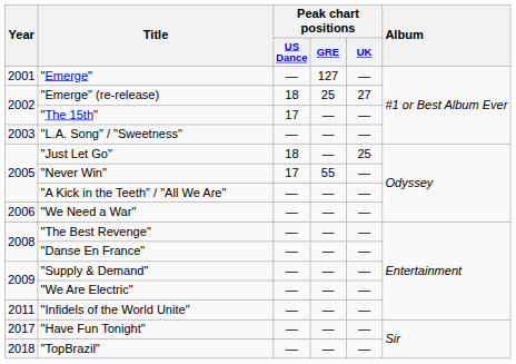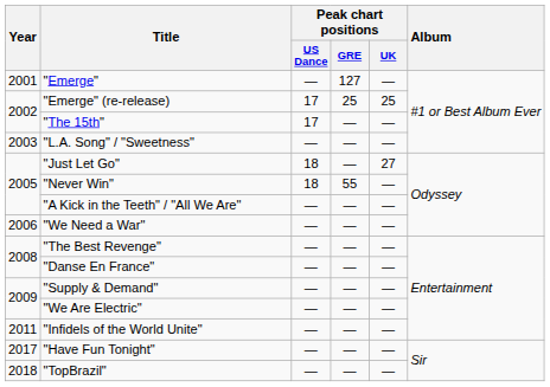 <table class="wikitable">
 <tr>
 <th rowspan="2" style="width:20px;">Year</th>
 <th style="width:300px;" rowspan="2">Title</th>
 <th colspan="3">Peak chart positions</th>
 <th style="text-align:left;" rowspan="2">Album</th>
 </tr>
 <tr>
 <th style="width:3em;font-size:85%"><a href='#'>US Dance</a><br></th>
 <th style="width:3em;font-size:85%"><a href='#'>GRE</a><br></th>
 <th style="width:3em;font-size:85%"><a href='#'>UK</a><br></th>
 </tr>
 <tr>
 <td style="text-align:center;">2001</td>
 <td>"<a href='#'>Emerge</a>"</td>
 <td style="text-align:center;">—</td>
 <td style="text-align:center;">127</td>
 <td style="text-align:center;">—</td>
 <td style="text-align:left;" rowspan="4"><em>#1 or Best Album Ever</em></td>
 </tr>
 <tr>
 <td rowspan="2" style="text-align:center;">2002</td>
 <td>"Emerge" (re-release)</td>
-<td style="text-align:center;">18</td>
+<td style="text-align:center;">17</td>
 <td style="text-align:center;">25</td>
-<td style="text-align:center;">27</td>
+<td style="text-align:center;">25</td>
 </tr>
 <tr>
 <td>"<a href='#'>The 15th</a>"</td>
 <td style="text-align:center;">17</td>
 <td style="text-align:center;">—</td>
 <td style="text-align:center;">—</td>
 </tr>
 <tr>
 <td style="text-align:center;">2003</td>
 <td>"L.A. Song" / "Sweetness"</td>
 <td style="text-align:center;">—</td>
 <td style="text-align:center;">—</td>
 <td style="text-align:center;">—</td>
 </tr>
 <tr>
 <td rowspan="3" style="text-align:center;">2005</td>
 <td>"Just Let Go"</td>
 <td style="text-align:center;">18</td>
 <td style="text-align:center;">—</td>
-<td style="text-align:center;">25</td>
+<td style="text-align:center;">27</td>
 <td style="text-align:left;" rowspan="4"><em>Odyssey</em></td>
 </tr>
 <tr>
 <td>"Never Win"</td>
-<td style="text-align:center;">17</td>
+<td style="text-align:center;">18</td>
 <td style="text-align:center;">55</td>
 <td style="text-align:center;">—</td>
 </tr>
 <tr>
 <td>"A Kick in the Teeth" / "All We Are"</td>
 <td style="text-align:center;">—</td>
 <td style="text-align:center;">—</td>
 <td style="text-align:center;">—</td>
 </tr>
 <tr>
 <td style="text-align:center;">2006</td>
 <td>"We Need a War"</td>
 <td style="text-align:center;">—</td>
 <td style="text-align:center;">—</td>
 <td style="text-align:center;">—</td>
 </tr>
 <tr>
 <td rowspan="2" style="text-align:center;">2008</td>
 <td>"The Best Revenge"</td>
 <td style="text-align:center;">—</td>
 <td style="text-align:center;">—</td>
 <td style="text-align:center;">—</td>
 <td style="text-align:left;" rowspan="5"><em>Entertainment</em></td>
 </tr>
 <tr>
 <td>"Danse En France"</td>
 <td style="text-align:center;">—</td>
 <td style="text-align:center;">—</td>
 <td style="text-align:center;">—</td>
 </tr>
 <tr>
 <td rowspan="2" style="text-align:center;">2009</td>
 <td>"Supply & Demand"</td>
 <td style="text-align:center;">—</td>
 <td style="text-align:center;">—</td>
 <td style="text-align:center;">—</td>
 </tr>
 <tr>
 <td>"We Are Electric"</td>
 <td style="text-align:center;">—</td>
 <td style="text-align:center;">—</td>
 <td style="text-align:center;">—</td>
 </tr>
 <tr>
 <td style="text-align:center;">2011</td>
 <td>"Infidels of the World Unite"</td>
 <td style="text-align:center;">—</td>
 <td style="text-align:center;">—</td>
 <td style="text-align:center;">—</td>
 </tr>
 <tr>
 <td style="text-align:center;">2017</td>
 <td>"Have Fun Tonight"</td>
 <td style="text-align:center;">—</td>
 <td style="text-align:center;">—</td>
 <td style="text-align:center;">—</td>
 <td style="text-align:left;" rowspan="2"><em>Sir</em></td>
 </tr>
 <tr>
 <td style="text-align:center;">2018</td>
 <td>"TopBrazil"</td>
 <td style="text-align:center;">—</td>
 <td style="text-align:center;">—</td>
 <td style="text-align:center;">—</td>
 </tr>
 </table>
